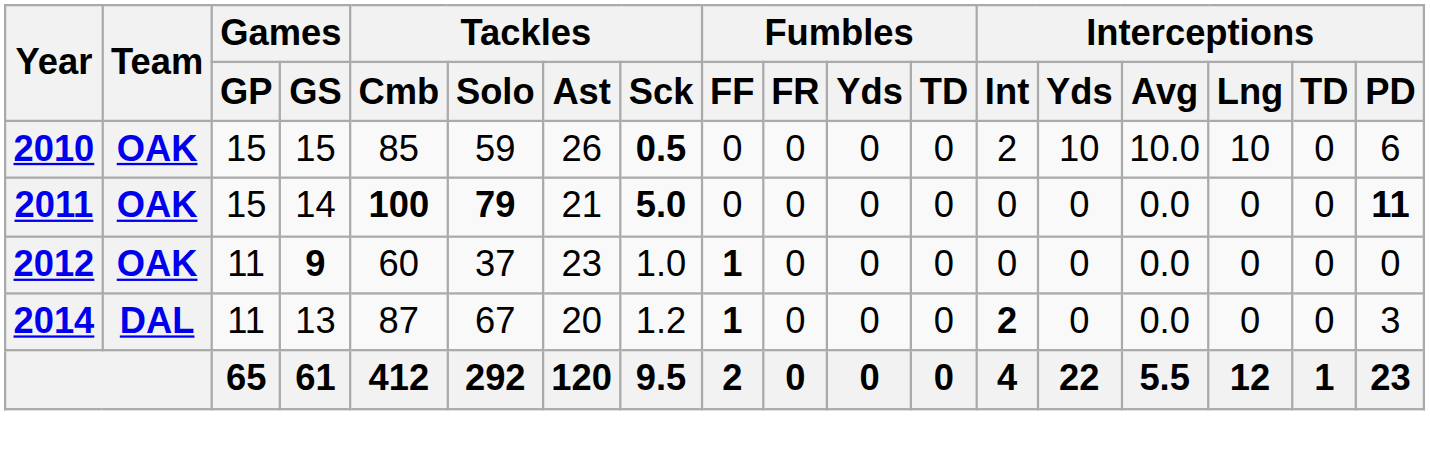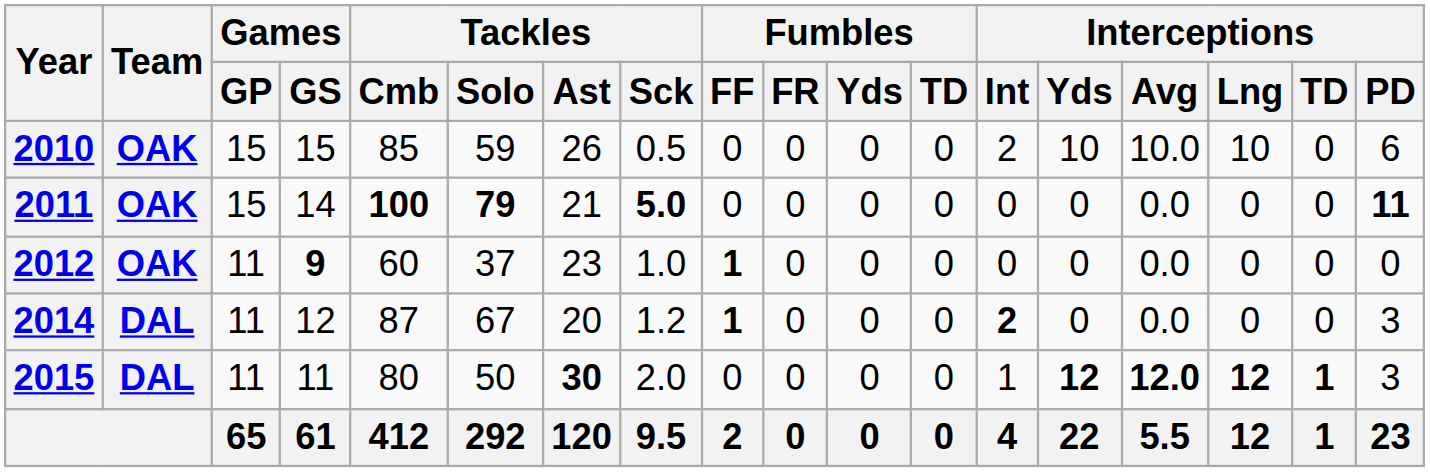 <table class= "wikitable" style="text-align:center;">
 <tr>
 <th rowspan="2">Year</th>
 <th rowspan="2">Team</th>
 <th colspan="2">Games</th>
 <th colspan="4">Tackles</th>
 <th colspan="4">Fumbles</th>
 <th colspan="6">Interceptions</th>
 </tr>
 <tr>
 <th>GP</th>
 <th>GS</th>
 <th>Cmb</th>
 <th>Solo</th>
 <th>Ast</th>
 <th>Sck</th>
 <th>FF</th>
 <th>FR</th>
 <th>Yds</th>
 <th>TD</th>
 <th>Int</th>
 <th>Yds</th>
 <th>Avg</th>
 <th>Lng</th>
 <th>TD</th>
 <th>PD</th>
 </tr>
 <tr>
 <th><a href='#'>2010</a></th>
 <th><a href='#'>OAK</a></th>
 <td>15</td>
 <td>15</td>
 <td>85</td>
 <td>59</td>
 <td>26</td>
-<td><strong>0.5</strong></td>
+<td>0.5</td>
 <td>0</td>
 <td>0</td>
 <td>0</td>
 <td>0</td>
 <td>2</td>
 <td>10</td>
 <td>10.0</td>
 <td>10</td>
 <td>0</td>
 <td>6</td>
 </tr>
 <tr>
 <th><a href='#'>2011</a></th>
 <th><a href='#'>OAK</a></th>
 <td>15</td>
 <td>14</td>
 <td><strong>100</strong></td>
 <td><strong>79</strong></td>
 <td>21</td>
 <td><strong>5.0</strong></td>
 <td>0</td>
 <td>0</td>
 <td>0</td>
 <td>0</td>
 <td>0</td>
 <td>0</td>
 <td>0.0</td>
 <td>0</td>
 <td>0</td>
 <td><strong>11</strong></td>
 </tr>
 <tr>
 <th><a href='#'>2012</a></th>
 <th><a href='#'>OAK</a></th>
 <td>11</td>
 <td><strong>9</strong></td>
 <td>60</td>
 <td>37</td>
 <td>23</td>
 <td>1.0</td>
 <td><strong>1</strong></td>
 <td>0</td>
 <td>0</td>
 <td>0</td>
 <td>0</td>
 <td>0</td>
 <td>0.0</td>
 <td>0</td>
 <td>0</td>
 <td>0</td>
 </tr>
 <tr>
 <th><a href='#'>2014</a></th>
 <th><a href='#'>DAL</a></th>
 <td>11</td>
-<td>13</td>
+<td>12</td>
 <td>87</td>
 <td>67</td>
 <td>20</td>
 <td>1.2</td>
 <td><strong>1</strong></td>
 <td>0</td>
 <td>0</td>
 <td>0</td>
 <td><strong>2</strong></td>
 <td>0</td>
 <td>0.0</td>
 <td>0</td>
 <td>0</td>
+<td>3</td>
+</tr>
+<tr>
+<th><a href='#'>2015</a></th>
+<th><a href='#'>DAL</a></th>
+<td>11</td>
+<td>11</td>
+<td>80</td>
+<td>50</td>
+<td><strong>30</strong></td>
+<td>2.0</td>
+<td>0</td>
+<td>0</td>
+<td>0</td>
+<td>0</td>
+<td>1</td>
+<td><strong>12</strong></td>
+<td><strong>12.0</strong></td>
+<td><strong>12</strong></td>
+<td><strong>1</strong></td>
 <td>3</td>
 </tr>
 <tr>
 <th colspan="2"></th>
 <th>65</th>
 <th>61</th>
 <th>412</th>
 <th>292</th>
 <th>120</th>
 <th>9.5</th>
 <th>2</th>
 <th>0</th>
 <th>0</th>
 <th>0</th>
 <th>4</th>
 <th>22</th>
 <th>5.5</th>
 <th>12</th>
 <th>1</th>
 <th>23</th>
 </tr>
 </table>
